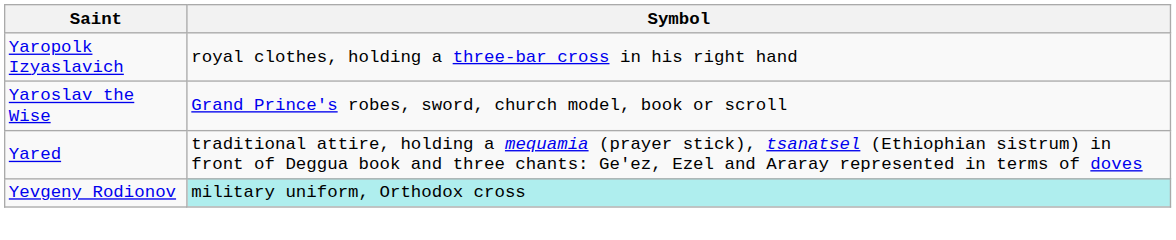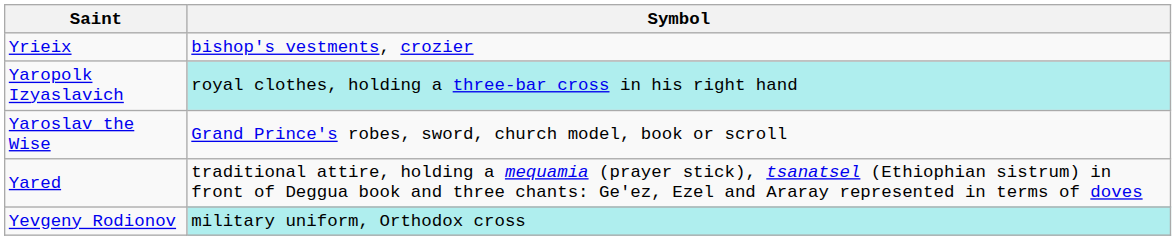 <table class="wikitable">
 <tr>
 <th scope="col" style="width: 10em;">Saint</th>
 <th scope="col">Symbol</th>
 </tr>
 <tr>
+<td><a href='#'>Yrieix</a></td>
+<td><a href='#'>bishop's vestments</a>, <a href='#'>crozier</a></td>
+</tr>
+<tr>
 <td><a href='#'>Yaropolk Izyaslavich</a></td>
-<td>royal clothes, holding a <a href='#'>three-bar cross</a> in his right hand</td>
+<td style="background: paleturquoise;">royal clothes, holding a <a href='#'>three-bar cross</a> in his right hand</td>
 </tr>
 <tr>
 <td><a href='#'>Yaroslav the Wise</a></td>
 <td><a href='#'>Grand Prince's</a> robes, sword, church model, book or scroll</td>
 </tr>
 <tr>
 <td><a href='#'>Yared</a></td>
 <td>traditional attire, holding a <em><a href='#'>mequamia</a></em> (prayer stick), <em><a href='#'>tsanatsel</a></em> (Ethiophian sistrum) in front of Deggua book and three chants: Ge'ez, Ezel and Araray represented in terms of <a href='#'>doves</a></td>
 </tr>
 <tr>
 <td><a href='#'>Yevgeny Rodionov</a></td>
 <td style="background: paleturquoise;">military uniform, Orthodox cross</td>
 </tr>
 </table>
